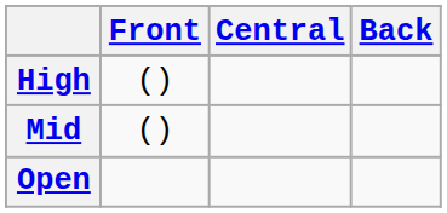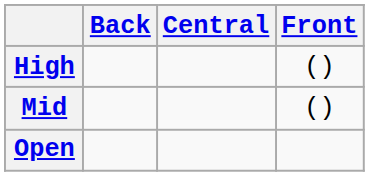 <table class="wikitable" style="text-align: center;">
 <tr>
 <th style="width:22%;"></th>
+<th><a href='#'>Back</a></th>
+<th><a href='#'>Central</a></th>
 <th><a href='#'>Front</a></th>
-<th><a href='#'>Central</a></th>
-<th><a href='#'>Back</a></th>
 </tr>
 <tr>
 <th><a href='#'>High</a></th>
+<td> </td>
+<td></td>
 <td> () </td>
+</tr>
+<tr>
+<th><a href='#'>Mid</a></th>
+<td> </td>
+<td></td>
+<td> () </td>
+</tr>
+<tr>
+<th><a href='#'>Open</a></th>
+<td></td>
 <td></td>
 <td> </td>
 </tr>
-<tr>
-<th><a href='#'>Mid</a></th>
-<td> () </td>
-<td></td>
-<td> </td>
-</tr>
-<tr>
-<th><a href='#'>Open</a></th>
-<td> </td>
-<td></td>
-<td></td>
-</tr>
 </table>
